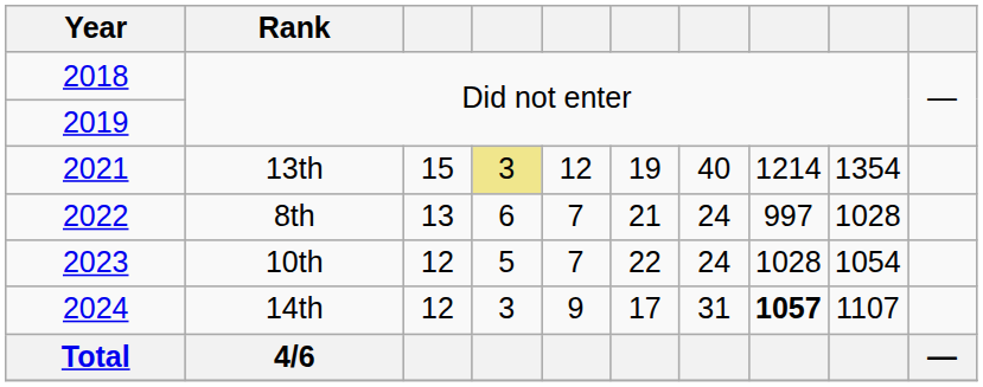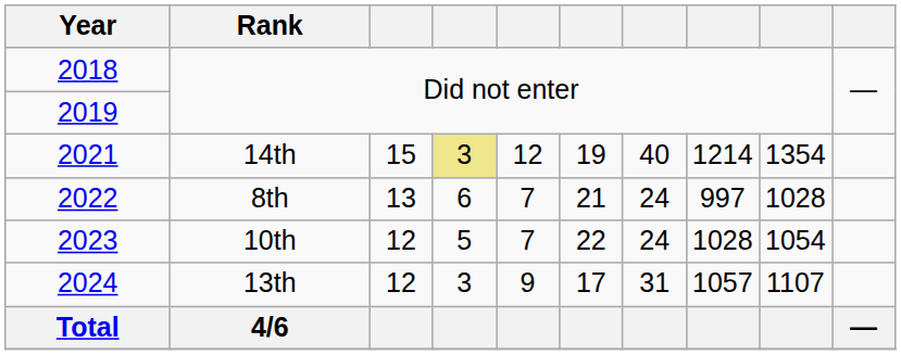 <table class="wikitable" style="text-align: center;">
 <tr>
 <th width=90>Year</th>
 <th width=110>Rank</th>
 <th width=30></th>
 <th width=30></th>
 <th width=30></th>
 <th width=30></th>
 <th width=30></th>
 <th width=30></th>
 <th width=30></th>
 <th width=30></th>
 </tr>
 <tr>
 <td> <a href='#'>2018</a></td>
 <td rowspan=2 colspan=8>Did not enter</td>
 <td rowspan=2>—</td>
 </tr>
 <tr>
 <td> <a href='#'>2019</a></td>
 </tr>
 <tr>
 <td> <a href='#'>2021</a></td>
-<td>13th</td>
+<td>14th</td>
 <td>15</td>
 <td style="background: khaki;">3</td>
 <td>12</td>
 <td>19</td>
 <td>40</td>
 <td>1214</td>
 <td>1354</td>
 <td></td>
 </tr>
 <tr>
 <td> <a href='#'>2022</a></td>
 <td>8th</td>
 <td>13</td>
 <td>6</td>
 <td>7</td>
 <td>21</td>
 <td>24</td>
 <td>997</td>
 <td>1028</td>
 <td></td>
 </tr>
 <tr>
 <td> <a href='#'>2023</a></td>
 <td>10th</td>
 <td>12</td>
 <td>5</td>
 <td>7</td>
 <td>22</td>
 <td>24</td>
 <td>1028</td>
 <td>1054</td>
 <td></td>
 </tr>
 <tr>
 <td> <a href='#'>2024</a></td>
-<td>14th</td>
+<td>13th</td>
 <td>12</td>
 <td>3</td>
 <td>9</td>
 <td>17</td>
 <td>31</td>
-<td><strong>1057</strong></td>
+<td>1057</td>
 <td>1107</td>
 <td></td>
 </tr>
 <tr>
 <th><a href='#'>Total</a></th>
 <th>4/6</th>
 <th></th>
 <th></th>
 <th></th>
 <th></th>
 <th></th>
 <th></th>
 <th></th>
 <th>—</th>
 </tr>
 <tr>
 </tr>
 </table>
